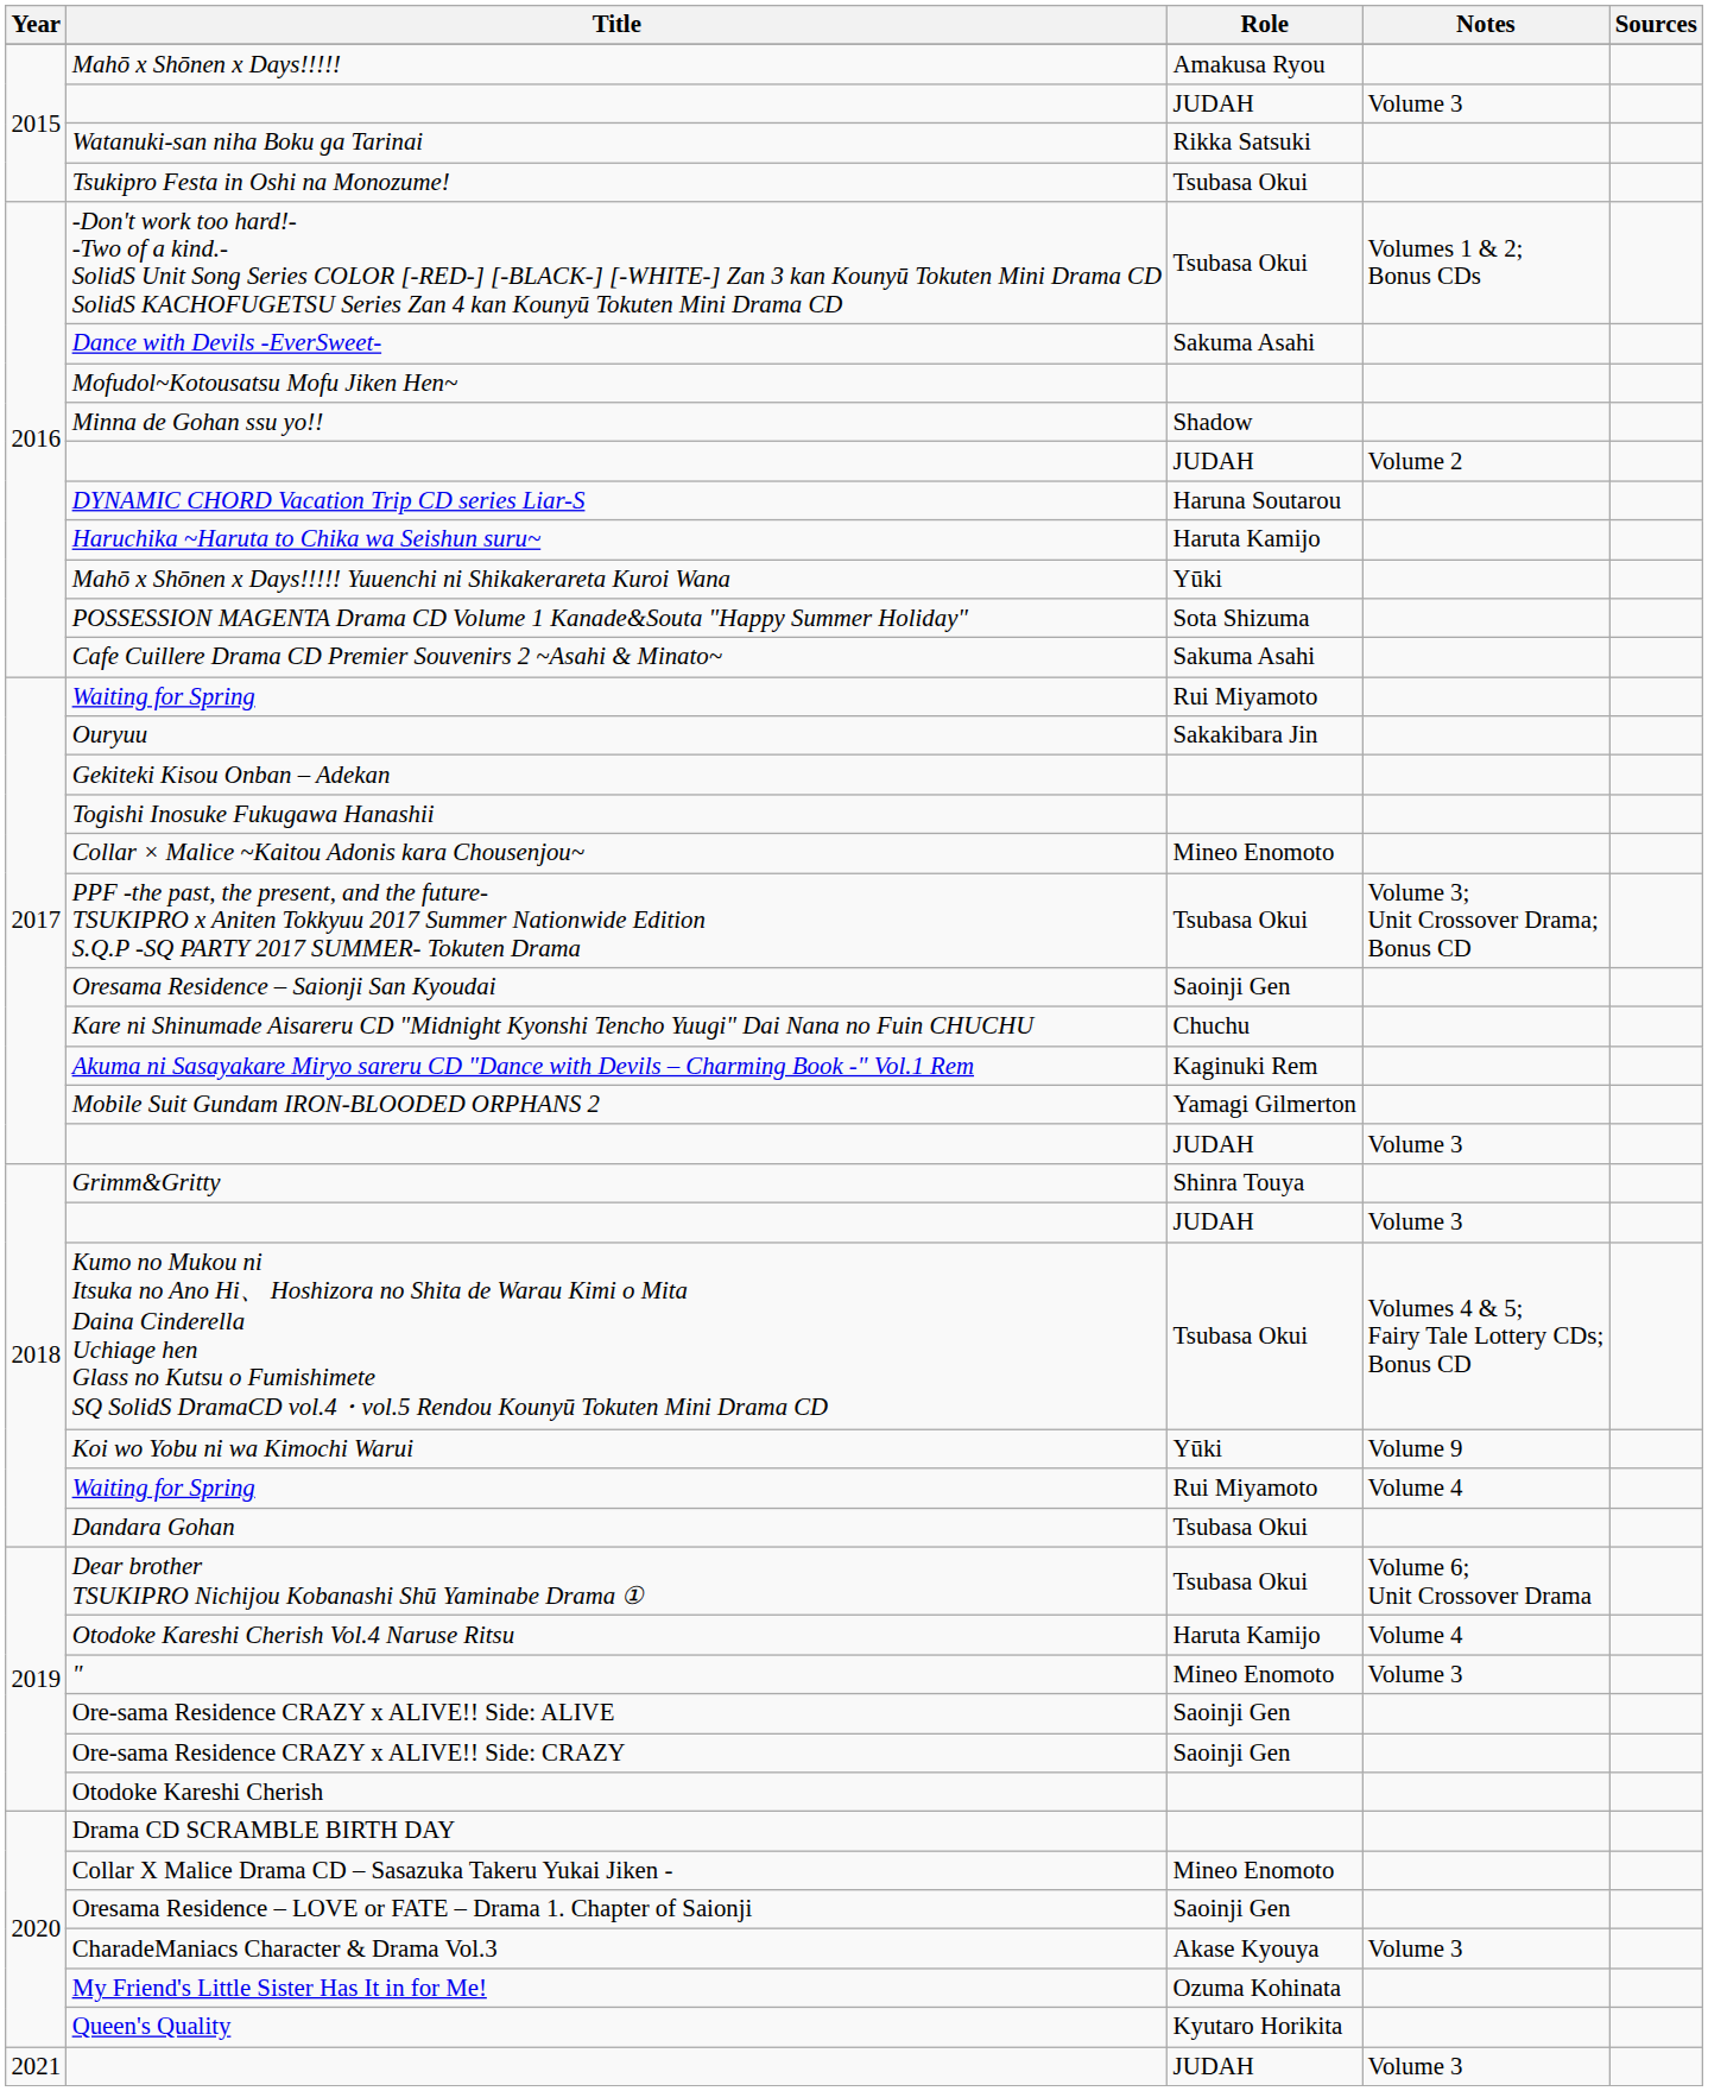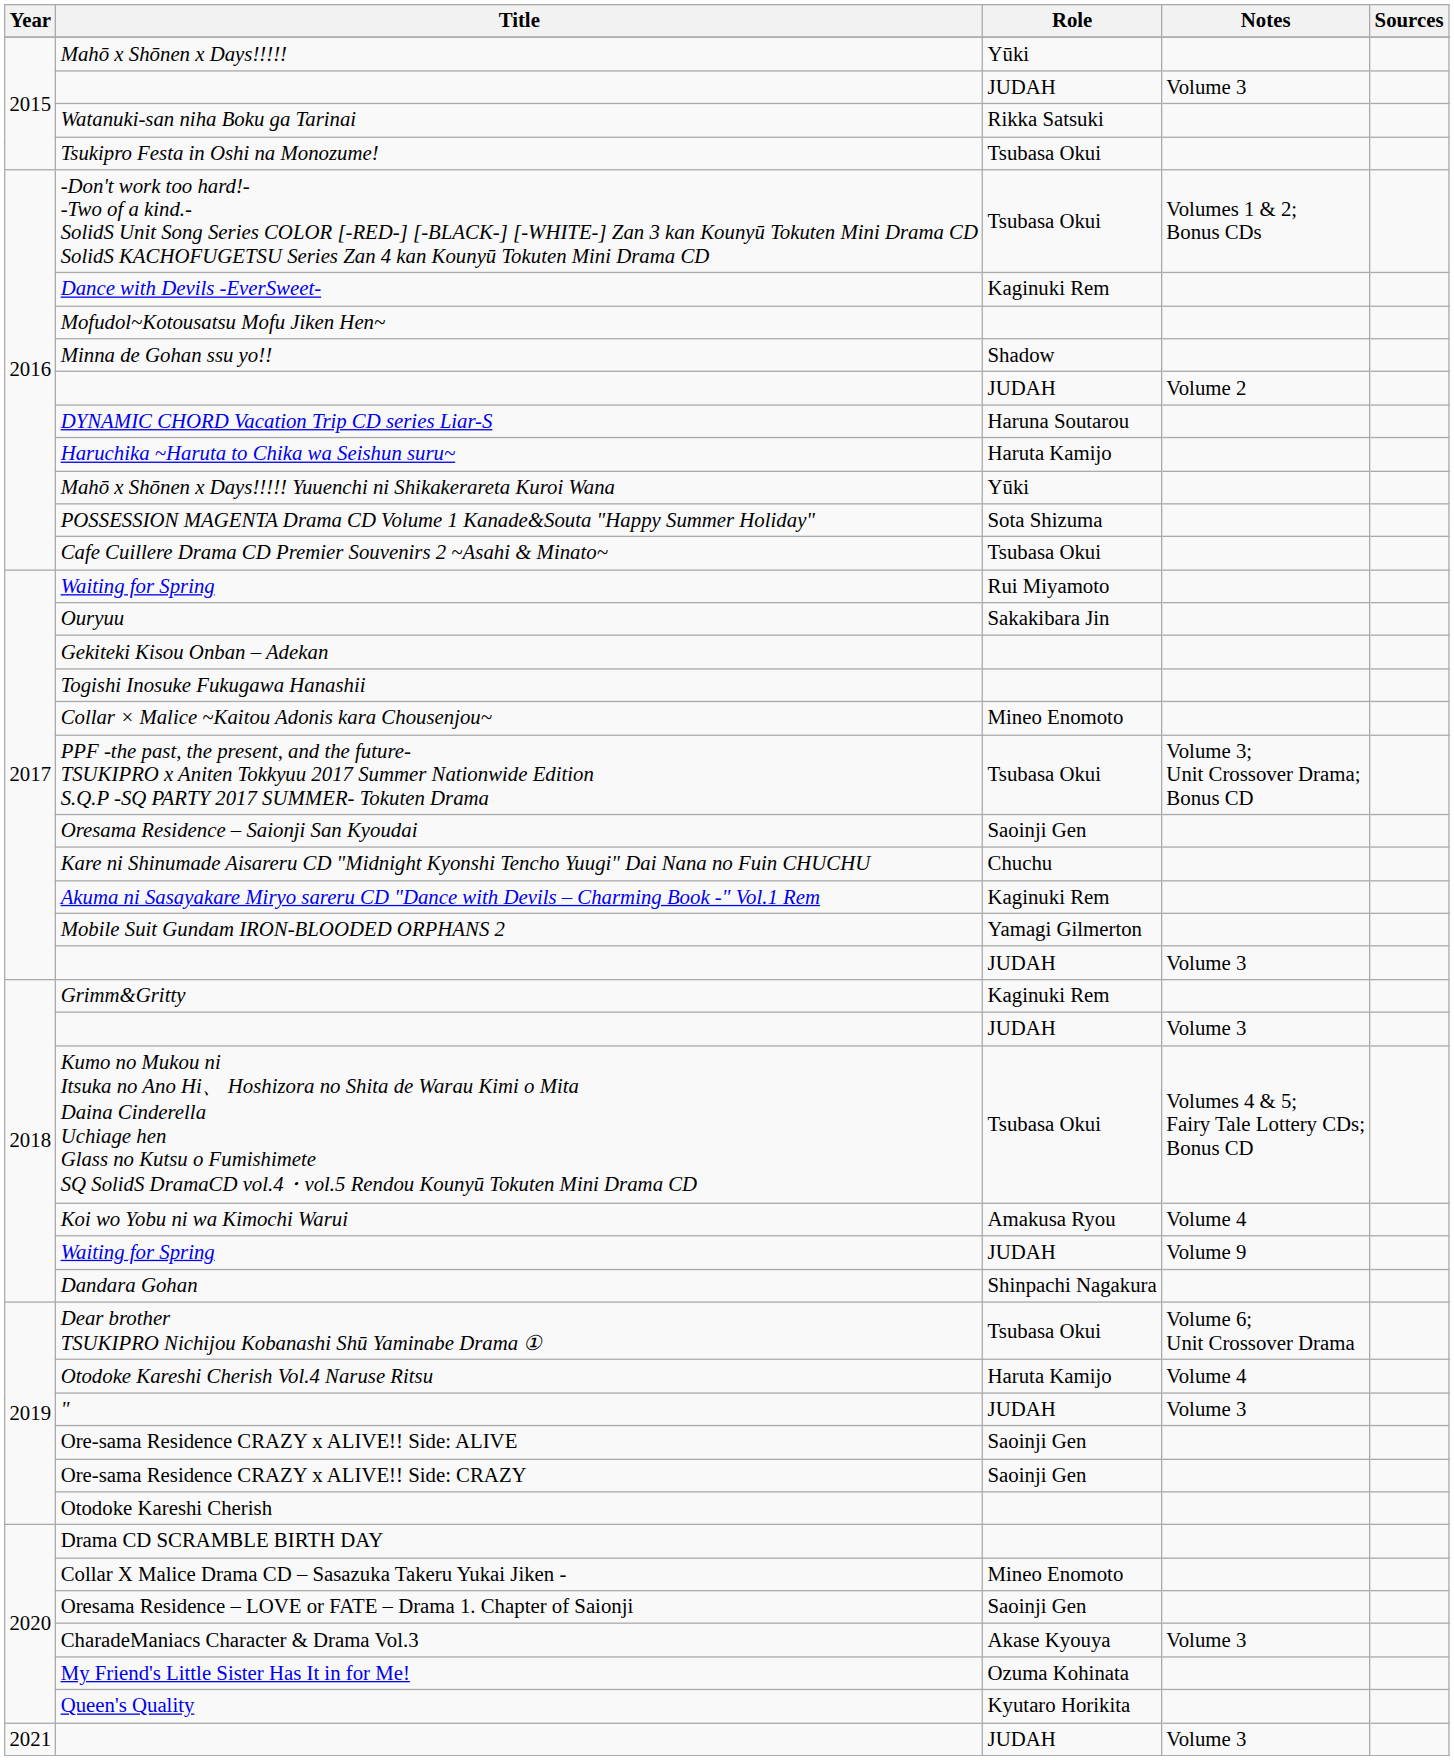 <table class="wikitable sortable">
 <tr>
 <th>Year</th>
 <th>Title</th>
 <th>Role</th>
 <th class="unsortable">Notes</th>
 <th class="unsortable">Sources</th>
 </tr>
 <tr>
 </tr>
 <tr>
 <td rowspan="4">2015</td>
 <td><em>Mahō x Shōnen x Days!!!!!</em></td>
-<td>Amakusa Ryou</td>
+<td>Yūki</td>
 <td></td>
 <td></td>
 </tr>
 <tr>
 <td><em></em></td>
 <td>JUDAH</td>
 <td>Volume 3</td>
 <td></td>
 </tr>
 <tr>
 <td><em>Watanuki-san niha Boku ga Tarinai</em></td>
 <td>Rikka Satsuki</td>
 <td></td>
 <td></td>
 </tr>
 <tr>
 <td><em>Tsukipro Festa in Oshi na Monozume!</em></td>
 <td>Tsubasa Okui</td>
 <td></td>
 <td></td>
 </tr>
 <tr>
 <td rowspan="10">2016</td>
 <td><em>-Don't work too hard!-</em><br><em>-Two of a kind.-</em><br><em>SolidS Unit Song Series COLOR [-RED-] [-BLACK-] [-WHITE-] Zan 3 kan Kounyū Tokuten Mini Drama CD</em><br><em>SolidS KACHOFUGETSU Series Zan 4 kan Kounyū Tokuten Mini Drama CD</em></td>
 <td>Tsubasa Okui</td>
 <td>Volumes 1 & 2;<br> Bonus CDs</td>
 <td></td>
 </tr>
 <tr>
 <td><em><a href='#'>Dance with Devils -EverSweet-</a></em></td>
-<td>Sakuma Asahi</td>
+<td>Kaginuki Rem</td>
 <td></td>
 <td></td>
 </tr>
 <tr>
 <td><em>Mofudol~Kotousatsu Mofu Jiken Hen~</em></td>
 <td></td>
 <td></td>
 <td></td>
 </tr>
 <tr>
 <td><em>Minna de Gohan ssu yo!!</em></td>
 <td>Shadow</td>
 <td></td>
 <td></td>
 </tr>
 <tr>
 <td><em></em></td>
 <td>JUDAH</td>
 <td>Volume 2</td>
 <td></td>
 </tr>
 <tr>
 <td><em><a href='#'>DYNAMIC CHORD Vacation Trip CD series Liar-S</a></em></td>
 <td>Haruna Soutarou</td>
 <td></td>
 <td></td>
 </tr>
 <tr>
 <td><em><a href='#'>Haruchika ~Haruta to Chika wa Seishun suru~</a></em></td>
 <td>Haruta Kamijo</td>
 <td></td>
 <td></td>
 </tr>
 <tr>
 <td><em>Mahō x Shōnen x Days!!!!! Yuuenchi ni Shikakerareta Kuroi Wana</em></td>
 <td>Yūki</td>
 <td></td>
 <td></td>
 </tr>
 <tr>
 <td><em>POSSESSION MAGENTA Drama CD Volume 1 Kanade&Souta "Happy Summer Holiday"</em></td>
 <td>Sota Shizuma</td>
 <td></td>
 <td></td>
 </tr>
 <tr>
 <td><em>Cafe Cuillere Drama CD Premier Souvenirs 2 ~Asahi & Minato~</em></td>
-<td>Sakuma Asahi</td>
+<td>Tsubasa Okui</td>
 <td></td>
 <td></td>
 </tr>
 <tr>
 <td rowspan="11">2017</td>
 <td><em><a href='#'>Waiting for Spring</a></em></td>
 <td>Rui Miyamoto</td>
 <td></td>
 <td></td>
 </tr>
 <tr>
 <td><em>Ouryuu</em></td>
 <td>Sakakibara Jin</td>
 <td></td>
 <td></td>
 </tr>
 <tr>
 <td><em>Gekiteki Kisou Onban – Adekan</em></td>
 <td></td>
 <td></td>
 <td></td>
 </tr>
 <tr>
 <td><em>Togishi Inosuke Fukugawa Hanashii</em></td>
 <td></td>
 <td></td>
 <td></td>
 </tr>
 <tr>
 <td><em>Collar × Malice ~Kaitou Adonis kara Chousenjou~</em></td>
 <td>Mineo Enomoto</td>
 <td></td>
 <td></td>
 </tr>
 <tr>
 <td><em>PPF -the past, the present, and the future-</em><br><em>TSUKIPRO x Aniten Tokkyuu 2017 Summer Nationwide Edition</em><br><em>S.Q.P -SQ PARTY 2017 SUMMER- Tokuten Drama</em></td>
 <td>Tsubasa Okui</td>
 <td>Volume 3;<br> Unit Crossover Drama;<br> Bonus CD</td>
 <td></td>
 </tr>
 <tr>
 <td><em>Oresama Residence – Saionji San Kyoudai</em></td>
 <td>Saoinji Gen</td>
 <td></td>
 <td></td>
 </tr>
 <tr>
 <td><em>Kare ni Shinumade Aisareru CD "Midnight Kyonshi Tencho Yuugi" Dai Nana no Fuin CHUCHU</em></td>
 <td>Chuchu</td>
 <td></td>
 <td></td>
 </tr>
 <tr>
 <td><em><a href='#'>Akuma ni Sasayakare Miryo sareru CD "Dance with Devils – Charming Book -" Vol.1 Rem</a></em></td>
 <td>Kaginuki Rem</td>
 <td></td>
 <td></td>
 </tr>
 <tr>
 <td><em>Mobile Suit Gundam IRON-BLOODED ORPHANS 2</em></td>
 <td>Yamagi Gilmerton</td>
 <td></td>
 <td></td>
 </tr>
 <tr>
 <td></td>
 <td>JUDAH</td>
 <td>Volume 3</td>
 <td></td>
 </tr>
 <tr>
 <td rowspan="6">2018</td>
 <td><em>Grimm&Gritty</em></td>
-<td>Shinra Touya</td>
+<td>Kaginuki Rem</td>
 <td></td>
 <td></td>
 </tr>
 <tr>
 <td><em></em></td>
 <td>JUDAH</td>
 <td>Volume 3</td>
 <td></td>
 </tr>
 <tr>
 <td><em>Kumo no Mukou ni</em><br><em>Itsuka no Ano Hi、 Hoshizora no Shita de Warau Kimi o Mita</em><br><em>Daina Cinderella</em><br><em>Uchiage hen</em><br><em>Glass no Kutsu o Fumishimete</em><br><em>SQ SolidS DramaCD vol.4・vol.5 Rendou Kounyū Tokuten Mini Drama CD</em></td>
 <td>Tsubasa Okui</td>
 <td>Volumes 4 & 5;<br> Fairy Tale Lottery CDs;<br> Bonus CD</td>
 <td></td>
 </tr>
 <tr>
 <td><em>Koi wo Yobu ni wa Kimochi Warui</em></td>
-<td>Yūki</td>
+<td>Amakusa Ryou</td>
+<td>Volume 4</td>
+<td></td>
+</tr>
+<tr>
+<td><em><a href='#'>Waiting for Spring</a></em></td>
+<td>JUDAH</td>
 <td>Volume 9</td>
 <td></td>
 </tr>
 <tr>
-<td><em><a href='#'>Waiting for Spring</a></em></td>
-<td>Rui Miyamoto</td>
-<td>Volume 4</td>
-<td></td>
-</tr>
-<tr>
 <td><em>Dandara Gohan</em></td>
-<td>Tsubasa Okui</td>
+<td>Shinpachi Nagakura</td>
 <td></td>
 <td></td>
 </tr>
 <tr>
 <td rowspan="6">2019</td>
 <td><em>Dear brother</em><br><em>TSUKIPRO Nichijou Kobanashi Shū Yaminabe Drama ①</em></td>
 <td>Tsubasa Okui</td>
 <td>Volume 6;<br> Unit Crossover Drama</td>
 <td></td>
 </tr>
 <tr>
 <td><em>Otodoke Kareshi Cherish Vol.4 Naruse Ritsu</em></td>
 <td>Haruta Kamijo</td>
 <td>Volume 4</td>
 <td></td>
 </tr>
 <tr>
 <td><em>"</td>
-<td>Mineo Enomoto</td>
+<td>JUDAH</td>
 <td>Volume 3</td>
 <td></td>
 </tr>
 <tr>
 <td></em>Ore-sama Residence CRAZY x ALIVE!! Side: ALIVE<em></td>
 <td>Saoinji Gen</td>
 <td></td>
 <td></td>
 </tr>
 <tr>
 <td></em>Ore-sama Residence CRAZY x ALIVE!! Side: CRAZY<em></td>
 <td>Saoinji Gen</td>
 <td></td>
 <td></td>
 </tr>
 <tr>
 <td></em>Otodoke Kareshi Cherish<em></td>
 <td></td>
 <td></td>
 <td></td>
 </tr>
 <tr>
 <td rowspan="6">2020</td>
 <td></em>Drama CD SCRAMBLE BIRTH DAY<em></td>
 <td></td>
 <td></td>
 <td></td>
 </tr>
 <tr>
 <td></em>Collar X Malice Drama CD – Sasazuka Takeru Yukai Jiken -<em></td>
 <td>Mineo Enomoto</td>
 <td></td>
 <td></td>
 </tr>
 <tr>
 <td></em>Oresama Residence – LOVE or FATE – Drama 1. Chapter of Saionji<em></td>
 <td>Saoinji Gen</td>
 <td></td>
 <td></td>
 </tr>
 <tr>
 <td></em>CharadeManiacs Character & Drama Vol.3<em></td>
 <td>Akase Kyouya</td>
 <td>Volume 3</td>
 <td></td>
 </tr>
 <tr>
 <td></em><a href='#'>My Friend's Little Sister Has It in for Me!</a><em></td>
 <td>Ozuma Kohinata</td>
 <td></td>
 <td></td>
 </tr>
 <tr>
 <td></em><a href='#'>Queen's Quality</a><em></td>
 <td>Kyutaro Horikita</td>
 <td></td>
 <td></td>
 </tr>
 <tr>
 <td>2021</td>
 <td></td>
 <td>JUDAH</td>
 <td>Volume 3</td>
 <td></td>
 </tr>
 <tr>
 </tr>
 </table>
